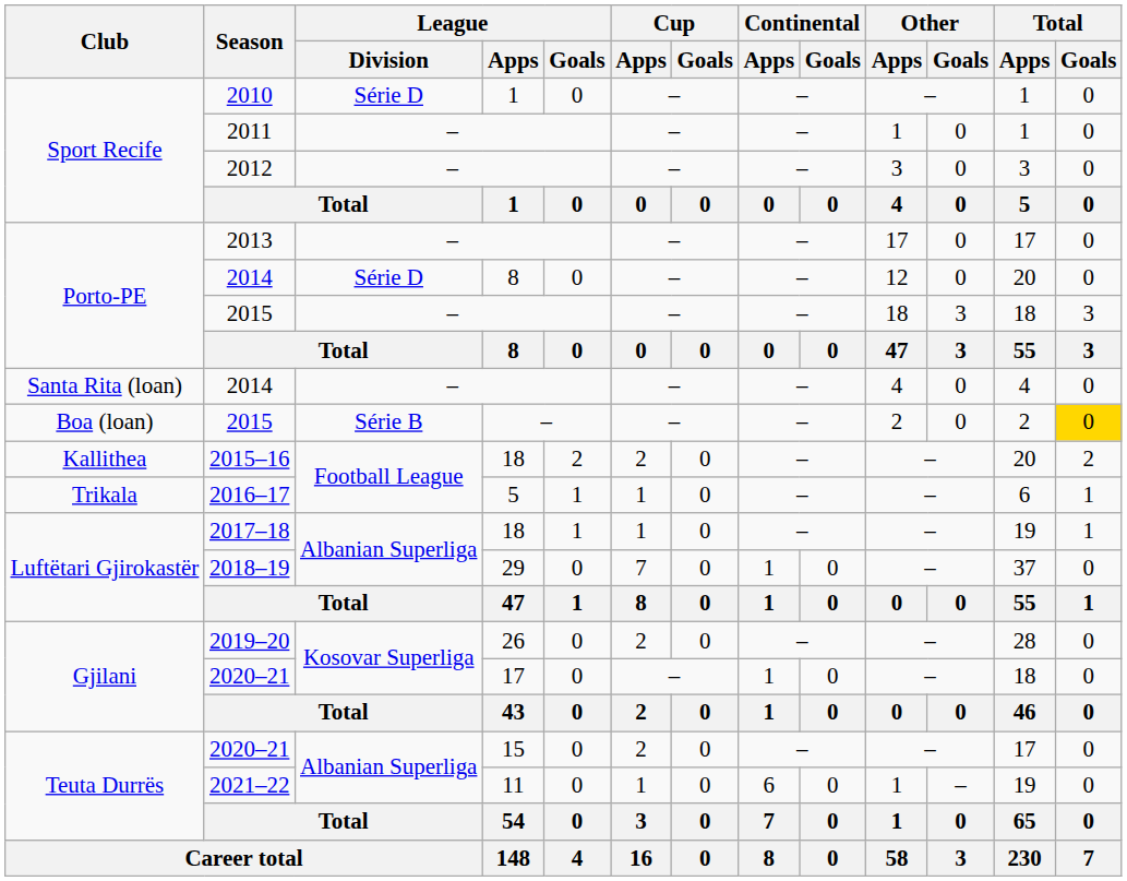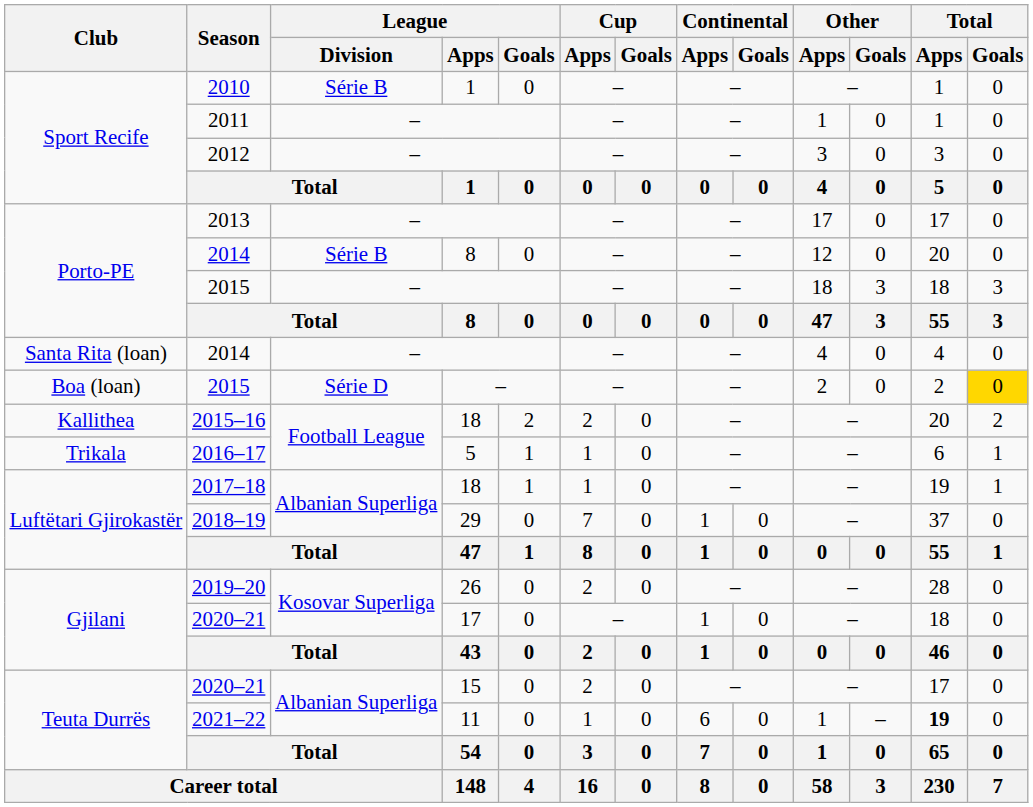 <table class="wikitable" style="text-align: center">
 <tr>
 <th rowspan="2">Club</th>
 <th rowspan="2">Season</th>
 <th colspan="3">League</th>
 <th colspan="2">Cup</th>
 <th colspan="2">Continental</th>
 <th colspan="2">Other</th>
 <th colspan="2">Total</th>
 </tr>
 <tr>
 <th>Division</th>
 <th>Apps</th>
 <th>Goals</th>
 <th>Apps</th>
 <th>Goals</th>
 <th>Apps</th>
 <th>Goals</th>
 <th>Apps</th>
 <th>Goals</th>
 <th>Apps</th>
 <th>Goals</th>
 </tr>
 <tr>
 <td rowspan="4"><a href='#'>Sport Recife</a></td>
 <td><a href='#'>2010</a></td>
-<td><a href='#'>Série D</a></td>
+<td rowspan="1"><a href='#'>Série B</a></td>
 <td>1</td>
 <td>0</td>
 <td colspan="2">–</td>
 <td colspan="2">–</td>
 <td colspan="2">–</td>
 <td>1</td>
 <td>0</td>
 </tr>
 <tr>
 <td>2011</td>
 <td colspan="3">–</td>
 <td colspan="2">–</td>
 <td colspan="2">–</td>
 <td>1</td>
 <td>0</td>
 <td>1</td>
 <td>0</td>
 </tr>
 <tr>
 <td>2012</td>
 <td colspan="3">–</td>
 <td colspan="2">–</td>
 <td colspan="2">–</td>
 <td>3</td>
 <td>0</td>
 <td>3</td>
 <td>0</td>
 </tr>
 <tr>
 <th colspan="2"><strong>Total</strong></th>
 <th>1</th>
 <th>0</th>
 <th>0</th>
 <th>0</th>
 <th>0</th>
 <th>0</th>
 <th>4</th>
 <th>0</th>
 <th>5</th>
 <th>0</th>
 </tr>
 <tr>
 <td rowspan="4"><a href='#'>Porto-PE</a></td>
 <td>2013</td>
 <td colspan="3">–</td>
 <td colspan="2">–</td>
 <td colspan="2">–</td>
 <td>17</td>
 <td>0</td>
 <td>17</td>
 <td>0</td>
 </tr>
 <tr>
 <td><a href='#'>2014</a></td>
-<td><a href='#'>Série D</a></td>
+<td><a href='#'>Série B</a></td>
 <td>8</td>
 <td>0</td>
 <td colspan="2">–</td>
 <td colspan="2">–</td>
 <td>12</td>
 <td>0</td>
 <td>20</td>
 <td>0</td>
 </tr>
 <tr>
 <td>2015</td>
 <td colspan="3">–</td>
 <td colspan="2">–</td>
 <td colspan="2">–</td>
 <td>18</td>
 <td>3</td>
 <td>18</td>
 <td>3</td>
 </tr>
 <tr>
 <th colspan="2"><strong>Total</strong></th>
 <th>8</th>
 <th>0</th>
 <th>0</th>
 <th>0</th>
 <th>0</th>
 <th>0</th>
 <th>47</th>
 <th>3</th>
 <th>55</th>
 <th>3</th>
 </tr>
 <tr>
 <td><a href='#'>Santa Rita</a> (loan)</td>
 <td>2014</td>
 <td colspan="3">–</td>
 <td colspan="2">–</td>
 <td colspan="2">–</td>
 <td>4</td>
 <td>0</td>
 <td>4</td>
 <td>0</td>
 </tr>
 <tr>
 <td><a href='#'>Boa</a> (loan)</td>
 <td><a href='#'>2015</a></td>
-<td><a href='#'>Série B</a></td>
+<td><a href='#'>Série D</a></td>
 <td colspan="2">–</td>
 <td colspan="2">–</td>
 <td colspan="2">–</td>
 <td>2</td>
 <td>0</td>
 <td>2</td>
 <td style="background: gold;">0</td>
 </tr>
 <tr>
 <td><a href='#'>Kallithea</a></td>
 <td><a href='#'>2015–16</a></td>
 <td rowspan="2"><a href='#'>Football League</a></td>
 <td>18</td>
 <td>2</td>
 <td>2</td>
 <td>0</td>
 <td colspan="2">–</td>
 <td colspan="2">–</td>
 <td>20</td>
 <td>2</td>
 </tr>
 <tr>
 <td><a href='#'>Trikala</a></td>
 <td><a href='#'>2016–17</a></td>
 <td>5</td>
 <td>1</td>
 <td>1</td>
 <td>0</td>
 <td colspan="2">–</td>
 <td colspan="2">–</td>
 <td>6</td>
 <td>1</td>
 </tr>
 <tr>
 <td rowspan="3"><a href='#'>Luftëtari Gjirokastër</a></td>
 <td><a href='#'>2017–18</a></td>
 <td rowspan="2"><a href='#'>Albanian Superliga</a></td>
 <td>18</td>
 <td>1</td>
 <td>1</td>
 <td>0</td>
 <td colspan="2">–</td>
 <td colspan="2">–</td>
 <td>19</td>
 <td>1</td>
 </tr>
 <tr>
 <td><a href='#'>2018–19</a></td>
 <td>29</td>
 <td>0</td>
 <td>7</td>
 <td>0</td>
 <td>1</td>
 <td>0</td>
 <td colspan="2">–</td>
 <td>37</td>
 <td>0</td>
 </tr>
 <tr>
 <th colspan="2"><strong>Total</strong></th>
 <th>47</th>
 <th>1</th>
 <th>8</th>
 <th>0</th>
 <th>1</th>
 <th>0</th>
 <th>0</th>
 <th>0</th>
 <th>55</th>
 <th>1</th>
 </tr>
 <tr>
 <td rowspan="3"><a href='#'>Gjilani</a></td>
 <td><a href='#'>2019–20</a></td>
 <td rowspan="2"><a href='#'>Kosovar Superliga</a></td>
 <td>26</td>
 <td>0</td>
 <td>2</td>
 <td>0</td>
 <td colspan="2">–</td>
 <td colspan="2">–</td>
 <td>28</td>
 <td>0</td>
 </tr>
 <tr>
 <td><a href='#'>2020–21</a></td>
 <td>17</td>
 <td>0</td>
 <td colspan="2">–</td>
 <td>1</td>
 <td>0</td>
 <td colspan="2">–</td>
 <td>18</td>
 <td>0</td>
 </tr>
 <tr>
 <th colspan="2"><strong>Total</strong></th>
 <th>43</th>
 <th>0</th>
 <th>2</th>
 <th>0</th>
 <th>1</th>
 <th>0</th>
 <th>0</th>
 <th>0</th>
 <th>46</th>
 <th>0</th>
 </tr>
 <tr>
 <td rowspan="3"><a href='#'>Teuta Durrës</a></td>
 <td><a href='#'>2020–21</a></td>
 <td rowspan="2"><a href='#'>Albanian Superliga</a></td>
 <td>15</td>
 <td>0</td>
 <td>2</td>
 <td>0</td>
 <td colspan="2">–</td>
 <td colspan="2">–</td>
 <td>17</td>
 <td>0</td>
 </tr>
 <tr>
 <td><a href='#'>2021–22</a></td>
 <td>11</td>
 <td>0</td>
 <td>1</td>
 <td>0</td>
 <td>6</td>
 <td>0</td>
 <td>1</td>
 <td 0>–</td>
-<td>19</td>
+<td><strong>19</strong></td>
 <td>0</td>
 </tr>
 <tr>
 <th colspan="2"><strong>Total</strong></th>
 <th>54</th>
 <th>0</th>
 <th>3</th>
 <th>0</th>
 <th>7</th>
 <th>0</th>
 <th>1</th>
 <th>0</th>
 <th>65</th>
 <th>0</th>
 </tr>
 <tr>
 <th colspan="3"><strong>Career total</strong></th>
 <th>148</th>
 <th>4</th>
 <th>16</th>
 <th>0</th>
 <th>8</th>
 <th>0</th>
 <th>58</th>
 <th>3</th>
 <th>230</th>
 <th>7</th>
 </tr>
 </table>
